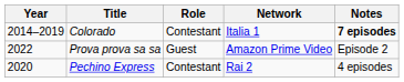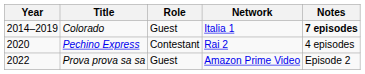 <table class="wikitable sortable">
 <tr>
 <th>Year</th>
 <th>Title</th>
 <th>Role</th>
 <th>Network</th>
 <th class="unsortable">Notes</th>
 </tr>
 <tr>
 <td>2014–2019</td>
 <td><em>Colorado</em></td>
-<td>Contestant</td>
+<td>Guest</td>
 <td><a href='#'>Italia 1</a></td>
 <td><strong>7 episodes</strong></td>
+</tr>
+<tr>
+<td>2020</td>
+<td><em><a href='#'>Pechino Express</a></em></td>
+<td>Contestant</td>
+<td><a href='#'>Rai 2</a></td>
+<td>4 episodes</td>
 </tr>
 <tr>
 <td>2022</td>
 <td><em>Prova prova sa sa</em></td>
 <td>Guest</td>
 <td><a href='#'>Amazon Prime Video</a></td>
 <td>Episode 2</td>
 </tr>
-<tr>
-<td>2020</td>
-<td><em><a href='#'>Pechino Express</a></em></td>
-<td>Contestant</td>
-<td><a href='#'>Rai 2</a></td>
-<td>4 episodes</td>
-</tr>
 </table>
